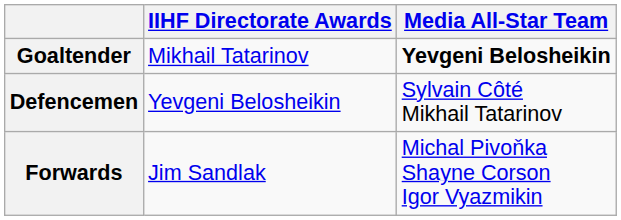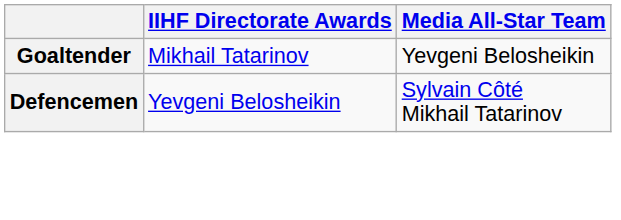 <table class="wikitable">
 <tr>
 <th></th>
 <th><a href='#'>IIHF Directorate Awards</a></th>
 <th><a href='#'>Media All-Star Team</a></th>
 </tr>
 <tr>
 <th>Goaltender</th>
 <td> <a href='#'>Mikhail Tatarinov</a></td>
-<td><strong> Yevgeni Belosheikin</strong></td>
+<td> Yevgeni Belosheikin</td>
 </tr>
 <tr>
 <th>Defencemen</th>
 <td> <a href='#'>Yevgeni Belosheikin</a></td>
 <td> <a href='#'>Sylvain Côté</a><br> Mikhail Tatarinov</td>
 </tr>
-<tr>
-<th>Forwards</th>
-<td> <a href='#'>Jim Sandlak</a></td>
-<td> <a href='#'>Michal Pivoňka</a><br> <a href='#'>Shayne Corson</a><br> <a href='#'>Igor Vyazmikin</a></td>
-</tr>
 </table>
